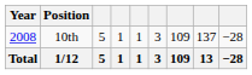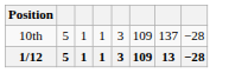 <table class="wikitable" style="text-align: center;">
 <tr>
-<th>Year</th>
 <th>Position</th>
 <th width="15"></th>
 <th width="15"></th>
 <th width="15"></th>
 <th width="15"></th>
 <th></th>
 <th></th>
 <th></th>
 </tr>
 <tr>
-<td> <a href='#'>2008</a></td>
 <td>10th</td>
 <td>5</td>
 <td>1</td>
 <td>1</td>
 <td>3</td>
 <td>109</td>
 <td>137</td>
 <td>−28</td>
 </tr>
 <tr>
-<th>Total</th>
 <th>1/12</th>
 <th>5</th>
 <th>1</th>
 <th>1</th>
 <th>3</th>
 <th>109</th>
 <th>13</th>
 <th>−28</th>
 </tr>
 </table>
